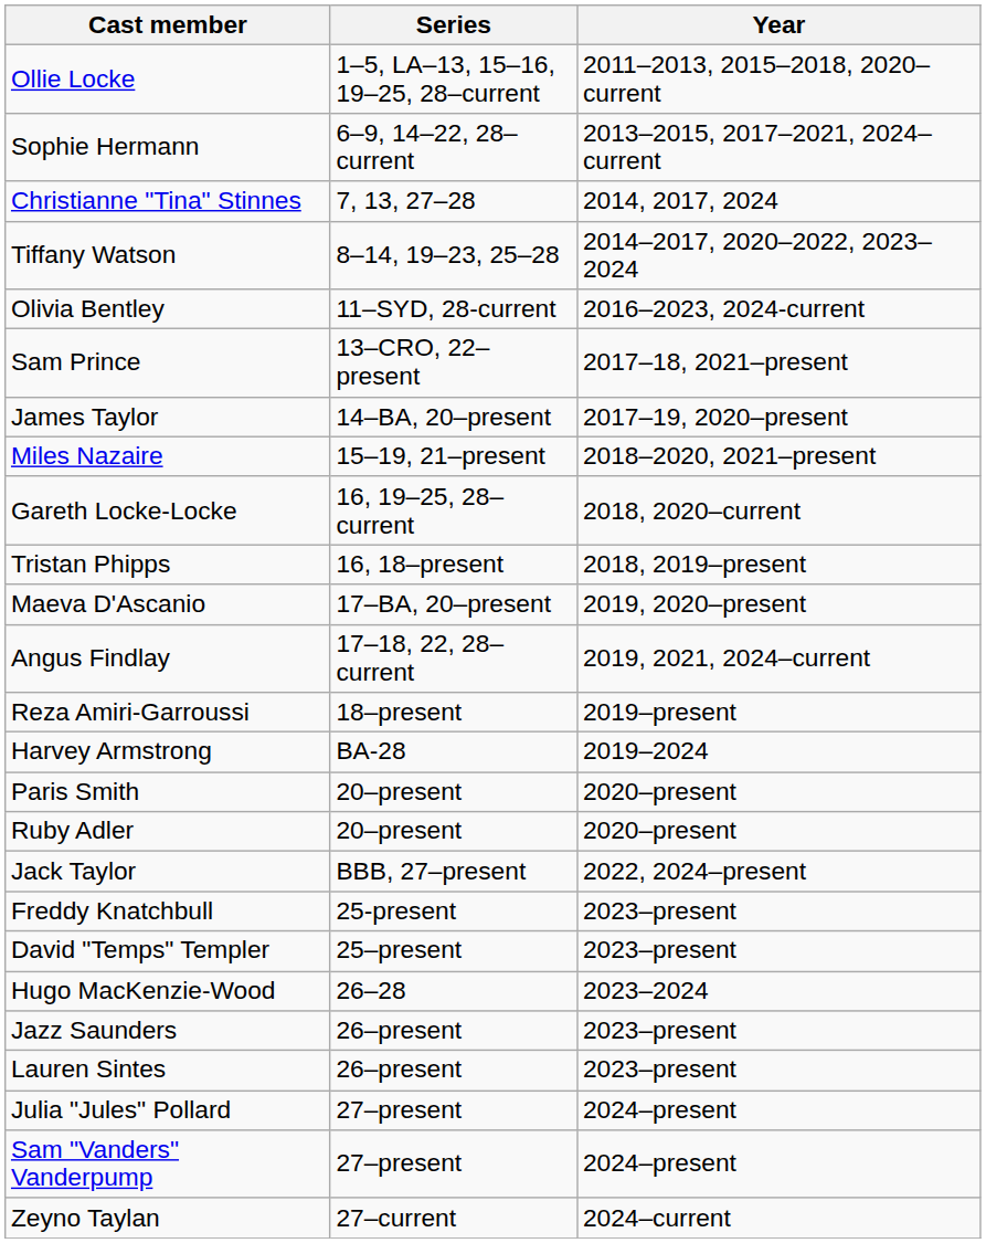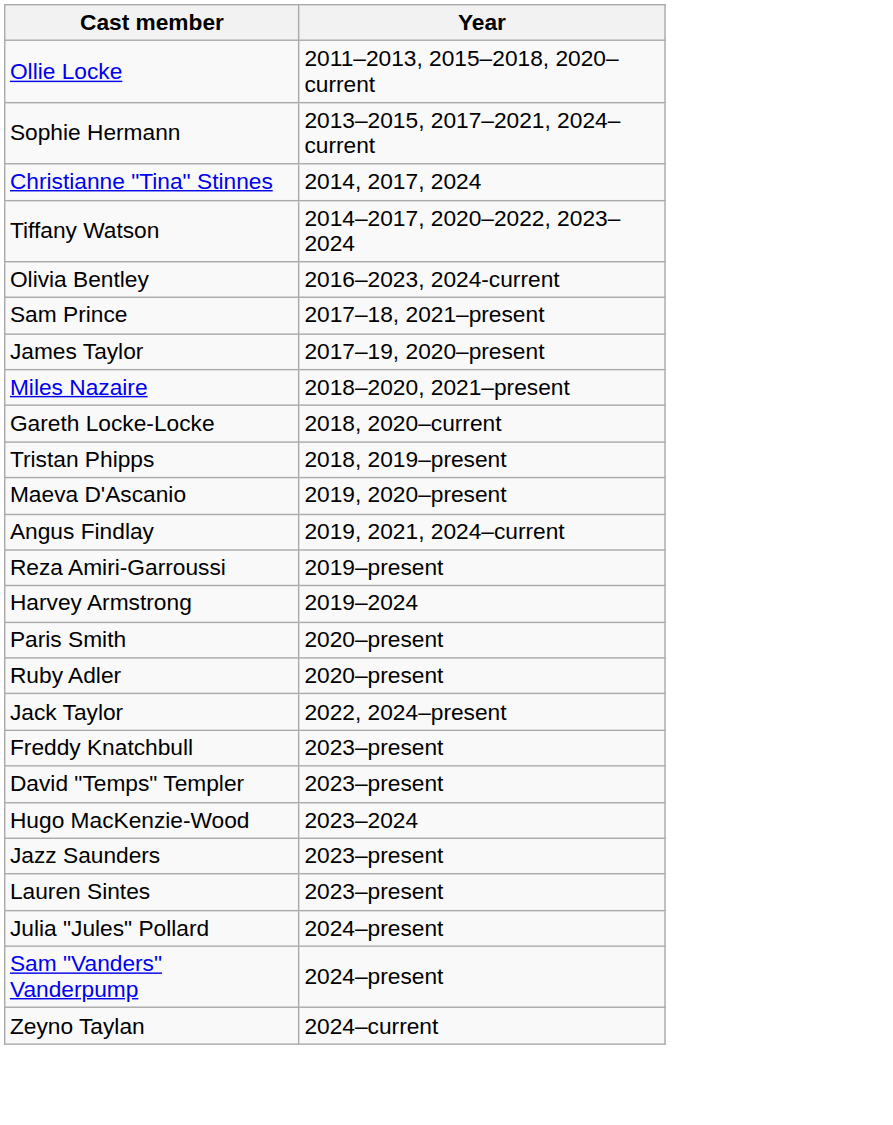 <table class="wikitable">
 <tr>
 <th style="width:200px;">Cast member</th>
-<th style="width:150px;">Series</th>
 <th style="width:250px;">Year</th>
 </tr>
 <tr>
 <td><a href='#'>Ollie Locke</a></td>
-<td>1–5, LA–13, 15–16, 19–25, 28–current</td>
 <td>2011–2013, 2015–2018, 2020–current</td>
 </tr>
 <tr>
 <td>Sophie Hermann</td>
-<td>6–9, 14–22, 28–current</td>
 <td>2013–2015, 2017–2021, 2024–current</td>
 </tr>
 <tr>
 <td><a href='#'>Christianne "Tina" Stinnes</a></td>
-<td>7, 13, 27–28</td>
 <td>2014, 2017, 2024</td>
 </tr>
 <tr>
 <td>Tiffany Watson</td>
-<td>8–14, 19–23, 25–28</td>
 <td>2014–2017, 2020–2022, 2023–2024</td>
 </tr>
 <tr>
 <td>Olivia Bentley</td>
-<td>11–SYD, 28-current</td>
 <td>2016–2023, 2024-current</td>
 </tr>
 <tr>
 <td>Sam Prince</td>
-<td>13–CRO, 22–present</td>
 <td>2017–18, 2021–present</td>
 </tr>
 <tr>
 <td>James Taylor</td>
-<td>14–BA, 20–present</td>
 <td>2017–19, 2020–present</td>
 </tr>
 <tr>
 <td><a href='#'>Miles Nazaire</a></td>
-<td>15–19, 21–present</td>
 <td>2018–2020, 2021–present</td>
 </tr>
 <tr>
 <td>Gareth Locke-Locke</td>
-<td>16, 19–25, 28–current</td>
 <td>2018, 2020–current</td>
 </tr>
 <tr>
 <td>Tristan Phipps</td>
-<td>16, 18–present</td>
 <td>2018, 2019–present</td>
 </tr>
 <tr>
 <td>Maeva D'Ascanio</td>
-<td>17–BA, 20–present</td>
 <td>2019, 2020–present</td>
 </tr>
 <tr>
 <td>Angus Findlay</td>
-<td>17–18, 22, 28–current</td>
 <td>2019, 2021, 2024–current</td>
 </tr>
 <tr>
 <td>Reza Amiri-Garroussi</td>
-<td>18–present</td>
 <td>2019–present</td>
 </tr>
 <tr>
 <td>Harvey Armstrong</td>
-<td>BA-28</td>
 <td>2019–2024</td>
 </tr>
 <tr>
 <td>Paris Smith</td>
-<td>20–present</td>
 <td>2020–present</td>
 </tr>
 <tr>
 <td>Ruby Adler</td>
-<td>20–present</td>
 <td>2020–present</td>
 </tr>
 <tr>
 <td>Jack Taylor</td>
-<td>BBB, 27–present</td>
 <td>2022, 2024–present</td>
 </tr>
 <tr>
 <td>Freddy Knatchbull</td>
-<td>25-present</td>
 <td>2023–present</td>
 </tr>
 <tr>
 <td>David "Temps" Templer</td>
-<td>25–present</td>
 <td>2023–present</td>
 </tr>
 <tr>
 <td>Hugo MacKenzie-Wood</td>
-<td>26–28</td>
 <td>2023–2024</td>
 </tr>
 <tr>
 <td>Jazz Saunders</td>
-<td>26–present</td>
 <td>2023–present</td>
 </tr>
 <tr>
 <td>Lauren Sintes</td>
-<td>26–present</td>
 <td>2023–present</td>
 </tr>
 <tr>
 <td>Julia "Jules" Pollard</td>
-<td>27–present</td>
 <td>2024–present</td>
 </tr>
 <tr>
 <td><a href='#'>Sam "Vanders" Vanderpump</a></td>
-<td>27–present</td>
 <td>2024–present</td>
 </tr>
 <tr>
 <td>Zeyno Taylan</td>
-<td>27–current</td>
 <td>2024–current</td>
 </tr>
 </table>
